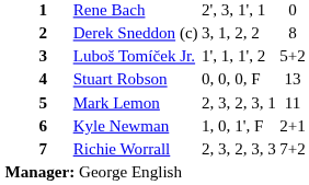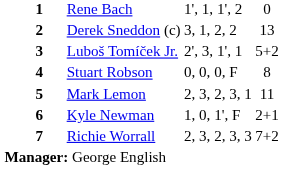 <table style="font-size: 85%" cellspacing="1" cellpadding="1" align=RIGHT>
 <tr>
 <td colspan="4"></td>
 </tr>
 <tr>
 <th width=25></th>
 <th width=25></th>
 </tr>
 <tr>
 <td></td>
 <td><strong>1</strong></td>
 <td> <a href='#'>Rene Bach</a></td>
-<td>2', 3, 1', 1</td>
+<td>1', 1, 1', 2</td>
 <td align=center>0</td>
 </tr>
 <tr>
 <td></td>
 <td><strong>2</strong></td>
 <td> <a href='#'>Derek Sneddon</a> (c)</td>
 <td>3, 1, 2, 2</td>
-<td align=center>8</td>
+<td align=center>13</td>
 </tr>
 <tr>
 <td></td>
 <td><strong>3</strong></td>
 <td> <a href='#'>Luboš Tomíček Jr.</a></td>
-<td>1', 1, 1', 2</td>
+<td>2', 3, 1', 1</td>
 <td align=center>5+2</td>
 </tr>
 <tr>
 <td></td>
 <td><strong>4</strong></td>
 <td> <a href='#'>Stuart Robson</a></td>
 <td>0, 0, 0, F</td>
-<td align=center>13</td>
+<td align=center>8</td>
 </tr>
 <tr>
 <td></td>
 <td><strong>5</strong></td>
 <td> <a href='#'>Mark Lemon</a></td>
 <td>2, 3, 2, 3, 1</td>
 <td align=center>11</td>
 </tr>
 <tr>
 <td></td>
 <td><strong>6</strong></td>
 <td> <a href='#'>Kyle Newman</a></td>
 <td>1, 0, 1', F</td>
 <td align=center>2+1</td>
 </tr>
 <tr>
 <td></td>
 <td><strong>7</strong></td>
 <td> <a href='#'>Richie Worrall</a></td>
 <td>2, 3, 2, 3, 3</td>
 <td align=center>7+2</td>
 </tr>
 <tr>
 <td colspan=3><strong>Manager:</strong> George English</td>
 </tr>
 <tr>
 <td colspan=4></td>
 </tr>
 </table>
